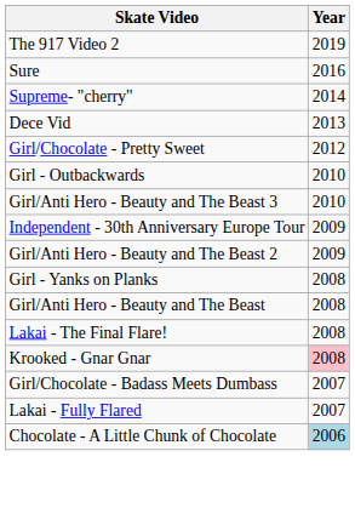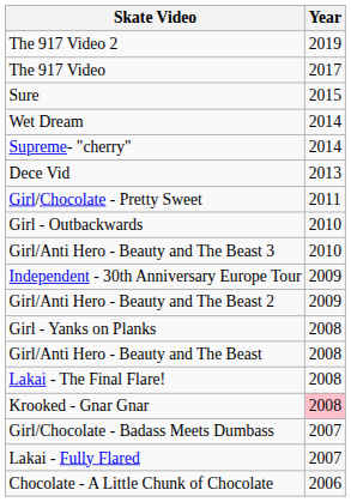 <table class="wikitable">
 <tr>
 <th>Skate Video</th>
 <th>Year</th>
 </tr>
 <tr>
 <td>The 917 Video 2</td>
 <td>2019</td>
 </tr>
 <tr>
+<td>The 917 Video</td>
+<td>2017</td>
+</tr>
+<tr>
 <td>Sure</td>
-<td>2016</td>
+<td>2015</td>
+</tr>
+<tr>
+<td>Wet Dream</td>
+<td>2014</td>
 </tr>
 <tr>
 <td><a href='#'>Supreme</a>- "cherry"</td>
 <td>2014</td>
 </tr>
 <tr>
 <td>Dece Vid</td>
 <td>2013</td>
 </tr>
 <tr>
 <td><a href='#'>Girl</a>/<a href='#'>Chocolate</a> - Pretty Sweet</td>
-<td>2012</td>
+<td>2011</td>
 </tr>
 <tr>
 <td>Girl - Outbackwards</td>
 <td>2010</td>
 </tr>
 <tr>
 <td>Girl/Anti Hero - Beauty and The Beast 3</td>
 <td>2010</td>
 </tr>
 <tr>
 <td><a href='#'>Independent</a> - 30th Anniversary Europe Tour</td>
 <td>2009</td>
 </tr>
 <tr>
 <td>Girl/Anti Hero - Beauty and The Beast 2</td>
 <td>2009</td>
 </tr>
 <tr>
 <td>Girl - Yanks on Planks</td>
 <td>2008</td>
 </tr>
 <tr>
 <td>Girl/Anti Hero - Beauty and The Beast</td>
 <td>2008</td>
 </tr>
 <tr>
 <td><a href='#'>Lakai</a> - The Final Flare!</td>
 <td>2008</td>
 </tr>
 <tr>
 <td>Krooked - Gnar Gnar</td>
 <td style="background: pink;">2008</td>
 </tr>
 <tr>
 <td>Girl/Chocolate - Badass Meets Dumbass</td>
 <td>2007</td>
 </tr>
 <tr>
 <td>Lakai - <a href='#'>Fully Flared</a></td>
 <td>2007</td>
 </tr>
 <tr>
 <td>Chocolate - A Little Chunk of Chocolate</td>
-<td style="background: lightblue;">2006</td>
+<td>2006</td>
 </tr>
 </table>
